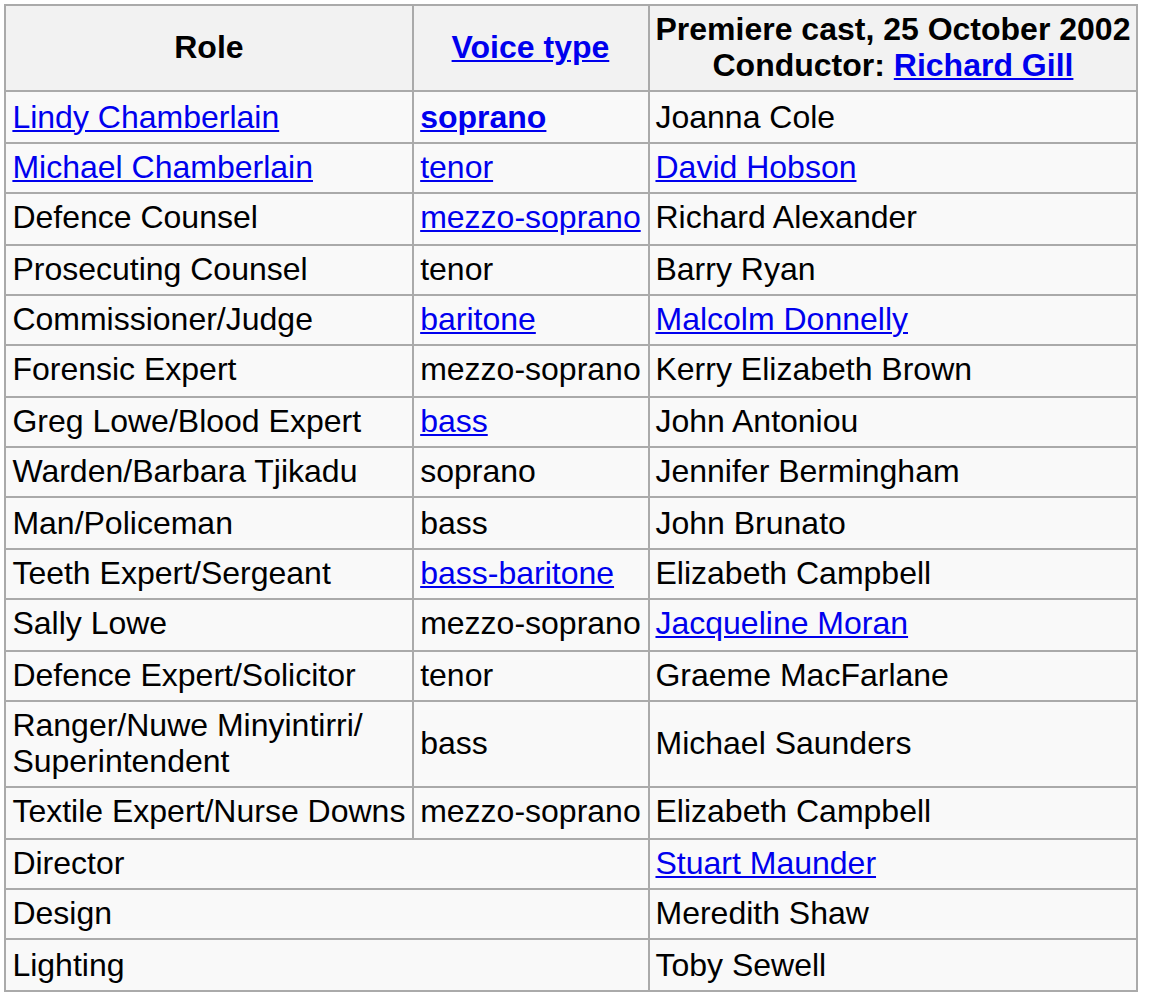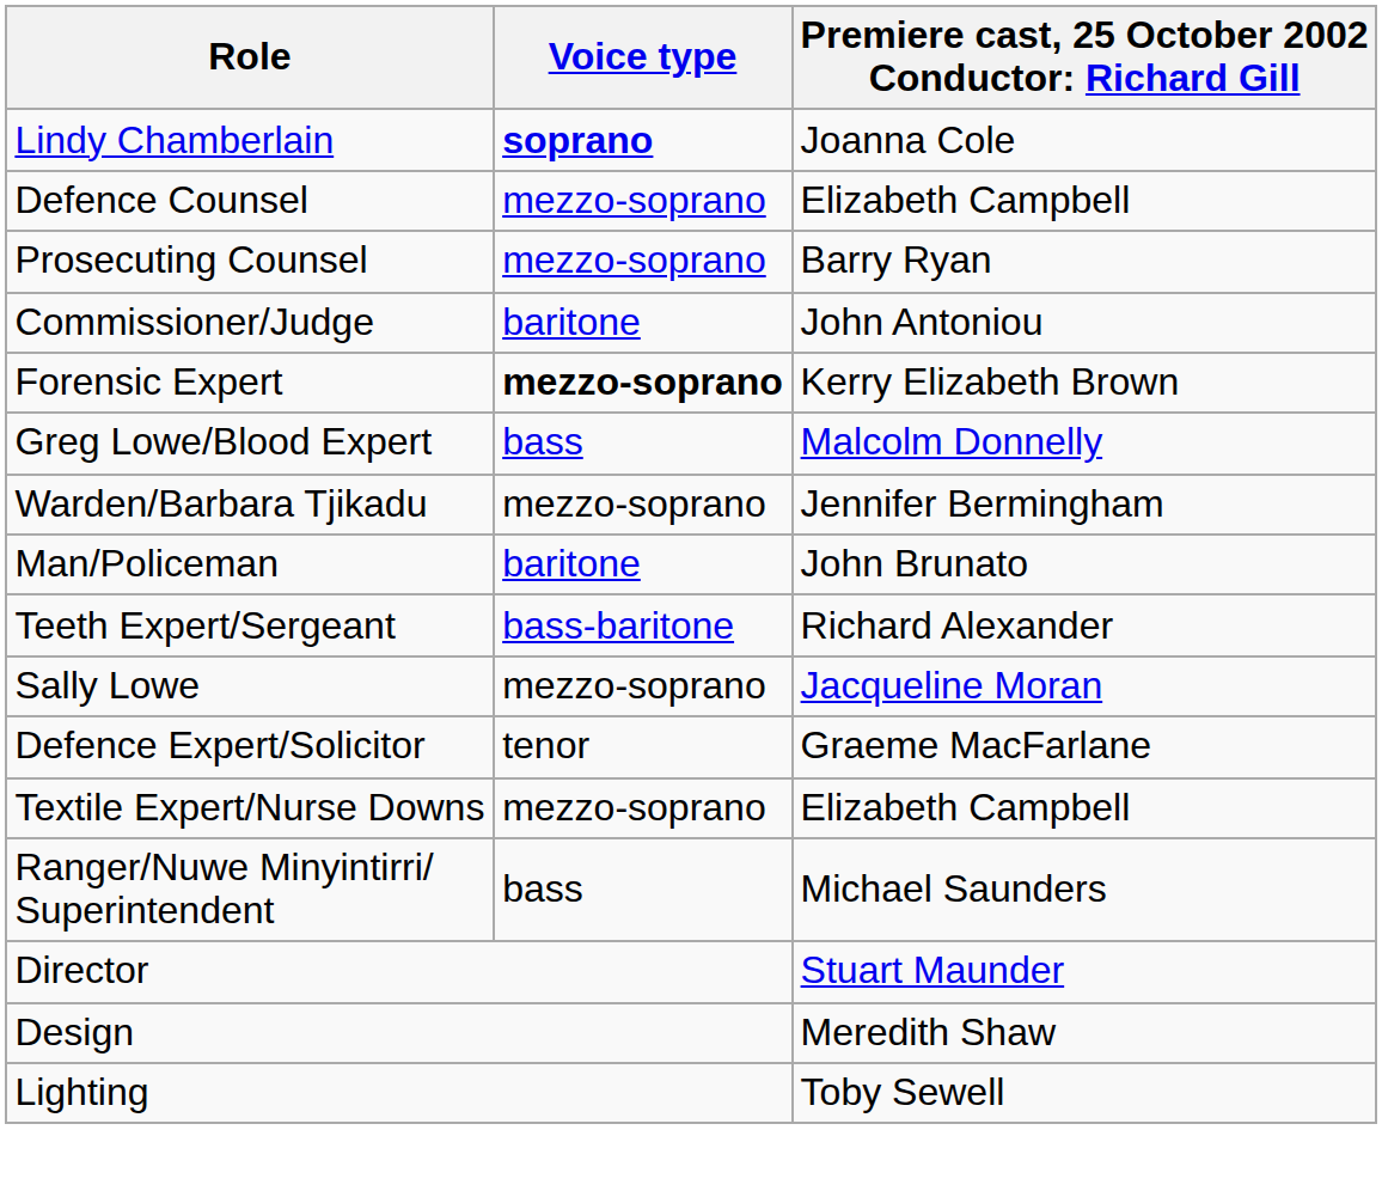 <table class="wikitable">
 <tr>
 <th>Role</th>
 <th><a href='#'>Voice type</a></th>
 <th>Premiere cast, 25 October 2002<br>Conductor: <a href='#'>Richard Gill</a></th>
 </tr>
 <tr>
 <td><a href='#'>Lindy Chamberlain</a></td>
 <td><strong><a href='#'>soprano</a></strong></td>
 <td>Joanna Cole</td>
 </tr>
 <tr>
-<td><a href='#'>Michael Chamberlain</a></td>
-<td><a href='#'>tenor</a></td>
-<td><a href='#'>David Hobson</a></td>
-</tr>
-<tr>
 <td>Defence Counsel</td>
 <td><a href='#'>mezzo-soprano</a></td>
-<td>Richard Alexander</td>
+<td>Elizabeth Campbell</td>
 </tr>
 <tr>
 <td>Prosecuting Counsel</td>
-<td>tenor</td>
+<td><a href='#'>mezzo-soprano</a></td>
 <td>Barry Ryan</td>
 </tr>
 <tr>
 <td>Commissioner/Judge</td>
 <td><a href='#'>baritone</a></td>
-<td><a href='#'>Malcolm Donnelly</a></td>
+<td>John Antoniou</td>
 </tr>
 <tr>
 <td>Forensic Expert</td>
-<td>mezzo-soprano</td>
+<td><strong>mezzo-soprano</strong></td>
 <td>Kerry Elizabeth Brown</td>
 </tr>
 <tr>
 <td>Greg Lowe/Blood Expert</td>
 <td><a href='#'>bass</a></td>
-<td>John Antoniou</td>
+<td><a href='#'>Malcolm Donnelly</a></td>
 </tr>
 <tr>
 <td>Warden/Barbara Tjikadu</td>
-<td>soprano</td>
+<td>mezzo-soprano</td>
 <td>Jennifer Bermingham</td>
 </tr>
 <tr>
 <td>Man/Policeman</td>
-<td>bass</td>
+<td><a href='#'>baritone</a></td>
 <td>John Brunato</td>
 </tr>
 <tr>
 <td>Teeth Expert/Sergeant</td>
 <td><a href='#'>bass-baritone</a></td>
-<td>Elizabeth Campbell</td>
+<td>Richard Alexander</td>
 </tr>
 <tr>
 <td>Sally Lowe</td>
 <td>mezzo-soprano</td>
 <td><a href='#'>Jacqueline Moran</a></td>
 </tr>
 <tr>
 <td>Defence Expert/Solicitor</td>
 <td>tenor</td>
 <td>Graeme MacFarlane</td>
 </tr>
 <tr>
+<td>Textile Expert/Nurse Downs</td>
+<td>mezzo-soprano</td>
+<td>Elizabeth Campbell</td>
+</tr>
+<tr>
 <td>Ranger/Nuwe Minyintirri/<br>Superintendent</td>
 <td>bass</td>
 <td>Michael Saunders</td>
-</tr>
-<tr>
-<td>Textile Expert/Nurse Downs</td>
-<td>mezzo-soprano</td>
-<td>Elizabeth Campbell</td>
 </tr>
 <tr>
 <td colspan="2">Director</td>
 <td><a href='#'>Stuart Maunder</a></td>
 </tr>
 <tr>
 <td colspan="2">Design</td>
 <td>Meredith Shaw</td>
 </tr>
 <tr>
 <td colspan="2">Lighting</td>
 <td>Toby Sewell</td>
 </tr>
 </table>
